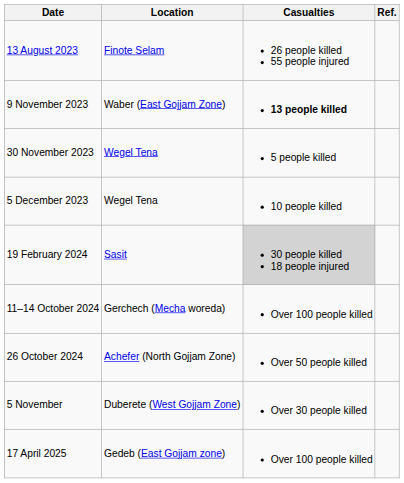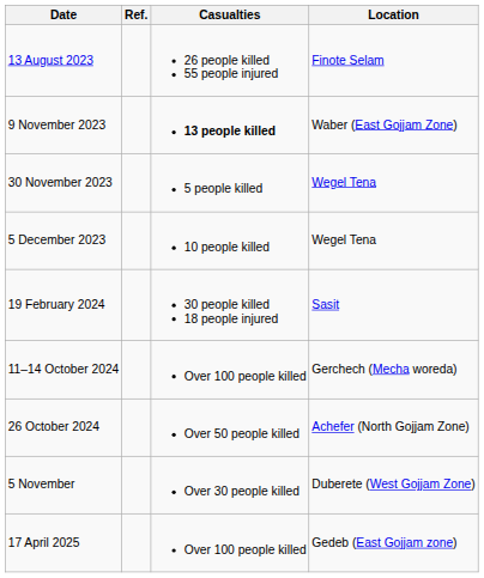 <table class="wikitable">
 <tr>
 <th>Date</th>
+<th>Ref.</th>
+<th>Casualties</th>
 <th>Location</th>
-<th>Casualties</th>
-<th>Ref.</th>
 </tr>
 <tr>
 <td><a href='#'>13 August 2023</a></td>
+<td></td>
+<td><br><ul><li>26 people killed</li><li>55 people injured</li></ul></td>
 <td><a href='#'>Finote Selam</a></td>
-<td><br><ul><li>26 people killed</li><li>55 people injured</li></ul></td>
-<td></td>
 </tr>
 <tr>
 <td>9 November 2023</td>
+<td></td>
+<td><strong><br><ul><li>13 people killed</li></ul></strong></td>
 <td>Waber (<a href='#'>East Gojjam Zone</a>)</td>
-<td><strong><br><ul><li>13 people killed</li></ul></strong></td>
-<td></td>
 </tr>
 <tr>
 <td>30 November 2023</td>
+<td></td>
+<td><br><ul><li>5 people killed</li></ul></td>
 <td><a href='#'>Wegel Tena</a></td>
-<td><br><ul><li>5 people killed</li></ul></td>
-<td></td>
 </tr>
 <tr>
 <td>5 December 2023</td>
+<td></td>
+<td><br><ul><li>10 people killed</li></ul></td>
 <td>Wegel Tena</td>
-<td><br><ul><li>10 people killed</li></ul></td>
-<td></td>
 </tr>
 <tr>
 <td>19 February 2024</td>
+<td></td>
+<td><br><ul><li>30 people killed</li><li>18 people injured</li></ul></td>
 <td><a href='#'>Sasit</a></td>
-<td style="background: lightgrey;"><br><ul><li>30 people killed</li><li>18 people injured</li></ul></td>
-<td></td>
 </tr>
 <tr>
 <td>11–14 October 2024</td>
+<td></td>
+<td><br><ul><li>Over 100 people killed</li></ul></td>
 <td>Gerchech (<a href='#'>Mecha</a> woreda)</td>
-<td><br><ul><li>Over 100 people killed</li></ul></td>
-<td></td>
 </tr>
 <tr>
 <td>26 October 2024</td>
+<td></td>
+<td><br><ul><li>Over 50 people killed</li></ul></td>
 <td><a href='#'>Achefer</a> (North Gojjam Zone)</td>
-<td><br><ul><li>Over 50 people killed</li></ul></td>
-<td></td>
 </tr>
 <tr>
 <td>5 November</td>
+<td></td>
+<td><br><ul><li>Over 30 people killed</li></ul></td>
 <td>Duberete (<a href='#'>West Gojjam Zone</a>)</td>
-<td><br><ul><li>Over 30 people killed</li></ul></td>
-<td></td>
 </tr>
 <tr>
 <td>17 April 2025</td>
+<td></td>
+<td><br><ul><li>Over 100 people killed</li></ul></td>
 <td>Gedeb (<a href='#'>East Gojjam zone</a>)</td>
-<td><br><ul><li>Over 100 people killed</li></ul></td>
-<td></td>
 </tr>
 </table>
